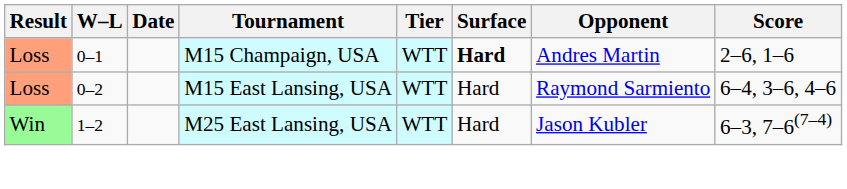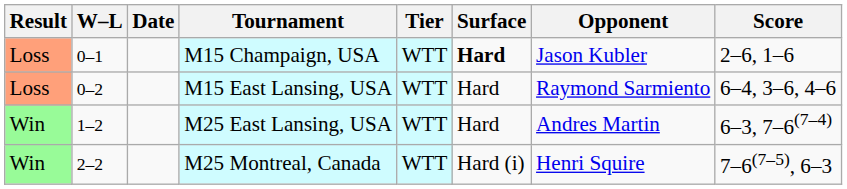 <table class="sortable wikitable">
 <tr>
 <th>Result</th>
 <th class="unsortable">W–L</th>
 <th>Date</th>
 <th>Tournament</th>
 <th>Tier</th>
 <th>Surface</th>
 <th>Opponent</th>
 <th class="unsortable">Score</th>
 </tr>
 <tr>
 <td bgcolor=ffa07a>Loss</td>
 <td><small>0–1</small></td>
 <td></td>
 <td bgcolor=cffcff>M15 Champaign, USA</td>
 <td bgcolor=cffcff>WTT</td>
 <td><strong>Hard</strong></td>
-<td> <a href='#'>Andres Martin</a></td>
+<td> <a href='#'>Jason Kubler</a></td>
 <td>2–6, 1–6</td>
 </tr>
 <tr>
 <td bgcolor=ffa07a>Loss</td>
 <td><small>0–2</small></td>
 <td></td>
 <td bgcolor=cffcff>M15 East Lansing, USA</td>
 <td bgcolor=cffcff>WTT</td>
 <td>Hard</td>
 <td> <a href='#'>Raymond Sarmiento</a></td>
 <td>6–4, 3–6, 4–6</td>
 </tr>
 <tr>
 <td bgcolor=98fb98>Win</td>
 <td><small>1–2</small></td>
 <td></td>
 <td bgcolor=cffcff>M25 East Lansing, USA</td>
 <td bgcolor=cffcff>WTT</td>
 <td>Hard</td>
-<td> <a href='#'>Jason Kubler</a></td>
+<td> <a href='#'>Andres Martin</a></td>
 <td>6–3, 7–6<sup>(7–4)</sup></td>
 </tr>
+<tr>
+<td bgcolor=98fb98>Win</td>
+<td><small>2–2</small></td>
+<td></td>
+<td bgcolor=cffcff>M25 Montreal, Canada</td>
+<td bgcolor=cffcff>WTT</td>
+<td>Hard (i)</td>
+<td> <a href='#'>Henri Squire</a></td>
+<td>7–6<sup>(7–5)</sup>, 6–3</td>
+</tr>
 </table>
